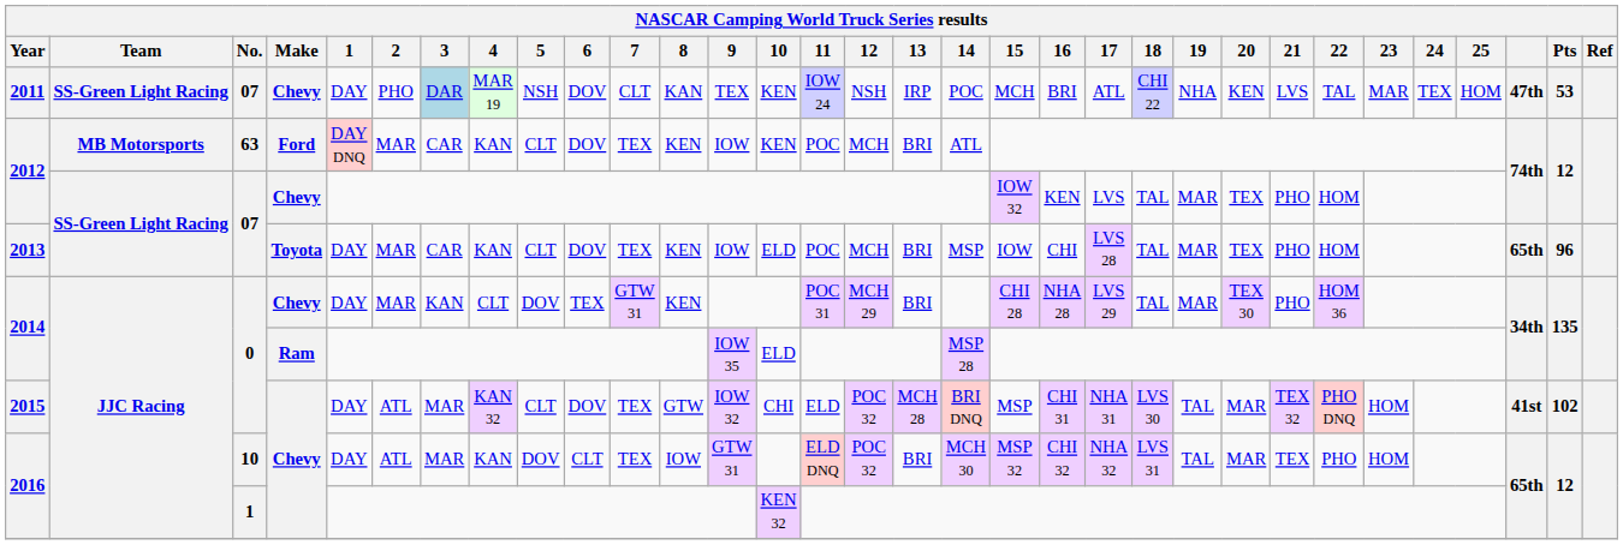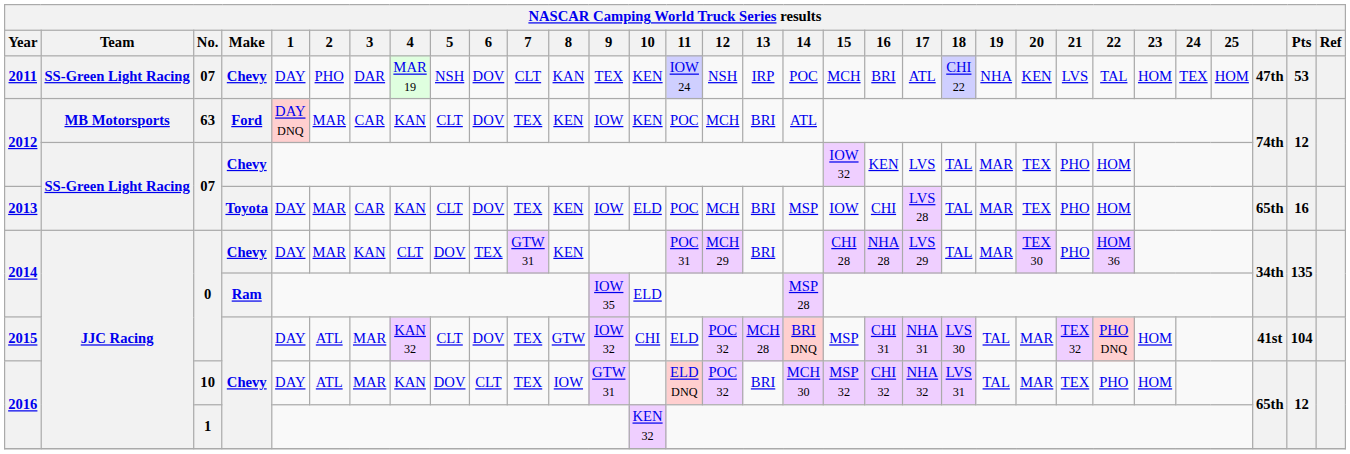 <table class="wikitable" style="text-align:center; font-size:75%">
 <tr>
 <th colspan=45><a href='#'>NASCAR Camping World Truck Series</a> results</th>
 </tr>
 <tr>
 <th>Year</th>
 <th>Team</th>
 <th>No.</th>
 <th>Make</th>
 <th>1</th>
 <th>2</th>
 <th>3</th>
 <th>4</th>
 <th>5</th>
 <th>6</th>
 <th>7</th>
 <th>8</th>
 <th>9</th>
 <th>10</th>
 <th>11</th>
 <th>12</th>
 <th>13</th>
 <th>14</th>
 <th>15</th>
 <th>16</th>
 <th>17</th>
 <th>18</th>
 <th>19</th>
 <th>20</th>
 <th>21</th>
 <th>22</th>
 <th>23</th>
 <th>24</th>
 <th>25</th>
 <th></th>
 <th>Pts</th>
 <th>Ref</th>
 </tr>
 <tr>
 <th><a href='#'>2011</a></th>
 <th><a href='#'>SS-Green Light Racing</a></th>
 <th>07</th>
 <th><a href='#'>Chevy</a></th>
 <td><a href='#'>DAY</a></td>
 <td><a href='#'>PHO</a></td>
-<td style="background: lightblue;"><a href='#'>DAR</a></td>
+<td><a href='#'>DAR</a></td>
 <td style="background:#DFFFDF;"><a href='#'>MAR</a><br><small>19</small></td>
 <td><a href='#'>NSH</a></td>
 <td><a href='#'>DOV</a></td>
 <td><a href='#'>CLT</a></td>
 <td><a href='#'>KAN</a></td>
 <td><a href='#'>TEX</a></td>
 <td><a href='#'>KEN</a></td>
 <td style="background:#CFCFFF;"><a href='#'>IOW</a><br><small>24</small></td>
 <td><a href='#'>NSH</a></td>
 <td><a href='#'>IRP</a></td>
 <td><a href='#'>POC</a></td>
 <td><a href='#'>MCH</a></td>
 <td><a href='#'>BRI</a></td>
 <td><a href='#'>ATL</a></td>
 <td style="background:#CFCFFF;"><a href='#'>CHI</a><br><small>22</small></td>
 <td><a href='#'>NHA</a></td>
 <td><a href='#'>KEN</a></td>
 <td><a href='#'>LVS</a></td>
 <td><a href='#'>TAL</a></td>
-<td><a href='#'>MAR</a></td>
+<td><a href='#'>HOM</a></td>
 <td><a href='#'>TEX</a></td>
 <td><a href='#'>HOM</a></td>
 <th>47th</th>
 <th>53</th>
 <th></th>
 </tr>
 <tr>
 <th rowspan=2><a href='#'>2012</a></th>
 <th><a href='#'>MB Motorsports</a></th>
 <th>63</th>
 <th><a href='#'>Ford</a></th>
 <td style="background:#FFCFCF;"><a href='#'>DAY</a><br><small>DNQ</small></td>
 <td><a href='#'>MAR</a></td>
 <td><a href='#'>CAR</a></td>
 <td><a href='#'>KAN</a></td>
 <td><a href='#'>CLT</a></td>
 <td><a href='#'>DOV</a></td>
 <td><a href='#'>TEX</a></td>
 <td><a href='#'>KEN</a></td>
 <td><a href='#'>IOW</a></td>
 <td><a href='#'>KEN</a></td>
 <td><a href='#'>POC</a></td>
 <td><a href='#'>MCH</a></td>
 <td><a href='#'>BRI</a></td>
 <td><a href='#'>ATL</a></td>
 <td colspan=11></td>
 <th rowspan=2>74th</th>
 <th rowspan=2>12</th>
 <th rowspan=2></th>
 </tr>
 <tr>
 <th rowspan=2><a href='#'>SS-Green Light Racing</a></th>
 <th rowspan=2>07</th>
 <th><a href='#'>Chevy</a></th>
 <td colspan=14></td>
 <td style="background:#EFCFFF;"><a href='#'>IOW</a><br><small>32</small></td>
 <td><a href='#'>KEN</a></td>
 <td><a href='#'>LVS</a></td>
 <td><a href='#'>TAL</a></td>
 <td><a href='#'>MAR</a></td>
 <td><a href='#'>TEX</a></td>
 <td><a href='#'>PHO</a></td>
 <td><a href='#'>HOM</a></td>
 </tr>
 <tr>
 <th><a href='#'>2013</a></th>
 <th><a href='#'>Toyota</a></th>
 <td><a href='#'>DAY</a></td>
 <td><a href='#'>MAR</a></td>
 <td><a href='#'>CAR</a></td>
 <td><a href='#'>KAN</a></td>
 <td><a href='#'>CLT</a></td>
 <td><a href='#'>DOV</a></td>
 <td><a href='#'>TEX</a></td>
 <td><a href='#'>KEN</a></td>
 <td><a href='#'>IOW</a></td>
 <td><a href='#'>ELD</a></td>
 <td><a href='#'>POC</a></td>
 <td><a href='#'>MCH</a></td>
 <td><a href='#'>BRI</a></td>
 <td><a href='#'>MSP</a></td>
 <td><a href='#'>IOW</a></td>
 <td><a href='#'>CHI</a></td>
 <td style="background:#EFCFFF;"><a href='#'>LVS</a><br><small>28</small></td>
 <td><a href='#'>TAL</a></td>
 <td><a href='#'>MAR</a></td>
 <td><a href='#'>TEX</a></td>
 <td><a href='#'>PHO</a></td>
 <td><a href='#'>HOM</a></td>
 <td colspan=3></td>
 <th>65th</th>
-<th>96</th>
+<th>16</th>
 <th></th>
 </tr>
 <tr>
 <th rowspan=2><a href='#'>2014</a></th>
 <th rowspan=5><a href='#'>JJC Racing</a></th>
 <th rowspan=3>0</th>
 <th><a href='#'>Chevy</a></th>
 <td><a href='#'>DAY</a></td>
 <td><a href='#'>MAR</a></td>
 <td><a href='#'>KAN</a></td>
 <td><a href='#'>CLT</a></td>
 <td><a href='#'>DOV</a></td>
 <td><a href='#'>TEX</a></td>
 <td style="background:#EFCFFF;"><a href='#'>GTW</a><br><small>31</small></td>
 <td><a href='#'>KEN</a></td>
 <td colspan=2></td>
 <td style="background:#EFCFFF;"><a href='#'>POC</a><br><small>31</small></td>
 <td style="background:#EFCFFF;"><a href='#'>MCH</a><br><small>29</small></td>
 <td><a href='#'>BRI</a></td>
 <td colspan=1></td>
 <td style="background:#EFCFFF;"><a href='#'>CHI</a><br><small>28</small></td>
 <td style="background:#EFCFFF;"><a href='#'>NHA</a><br><small>28</small></td>
 <td style="background:#EFCFFF;"><a href='#'>LVS</a><br><small>29</small></td>
 <td><a href='#'>TAL</a></td>
 <td><a href='#'>MAR</a></td>
 <td style="background:#EFCFFF;"><a href='#'>TEX</a><br><small>30</small></td>
 <td><a href='#'>PHO</a></td>
 <td style="background:#EFCFFF;"><a href='#'>HOM</a><br><small>36</small></td>
 <td colspan=3></td>
 <th rowspan=2>34th</th>
 <th rowspan=2>135</th>
 <th rowspan=2></th>
 </tr>
 <tr>
 <th><a href='#'>Ram</a></th>
 <td colspan=8></td>
 <td style="background:#EFCFFF;"><a href='#'>IOW</a><br><small>35</small></td>
 <td><a href='#'>ELD</a></td>
 <td colspan=3></td>
 <td style="background:#EFCFFF;"><a href='#'>MSP</a><br><small>28</small></td>
 <td colspan=11></td>
 </tr>
 <tr>
 <th><a href='#'>2015</a></th>
 <th rowspan=3><a href='#'>Chevy</a></th>
 <td><a href='#'>DAY</a></td>
 <td><a href='#'>ATL</a></td>
 <td><a href='#'>MAR</a></td>
 <td style="background:#EFCFFF;"><a href='#'>KAN</a><br><small>32</small></td>
 <td><a href='#'>CLT</a></td>
 <td><a href='#'>DOV</a></td>
 <td><a href='#'>TEX</a></td>
 <td><a href='#'>GTW</a></td>
 <td style="background:#EFCFFF;"><a href='#'>IOW</a><br><small>32</small></td>
 <td><a href='#'>CHI</a></td>
 <td><a href='#'>ELD</a></td>
 <td style="background:#EFCFFF;"><a href='#'>POC</a><br><small>32</small></td>
 <td style="background:#EFCFFF;"><a href='#'>MCH</a><br><small>28</small></td>
 <td style="background:#FFCFCF;"><a href='#'>BRI</a><br><small>DNQ</small></td>
 <td><a href='#'>MSP</a></td>
 <td style="background:#EFCFFF;"><a href='#'>CHI</a><br><small>31</small></td>
 <td style="background:#EFCFFF;"><a href='#'>NHA</a><br><small>31</small></td>
 <td style="background:#EFCFFF;"><a href='#'>LVS</a><br><small>30</small></td>
 <td><a href='#'>TAL</a></td>
 <td><a href='#'>MAR</a></td>
 <td style="background:#EFCFFF;"><a href='#'>TEX</a><br><small>32</small></td>
 <td style="background:#FFCFCF;"><a href='#'>PHO</a><br><small>DNQ</small></td>
 <td><a href='#'>HOM</a></td>
 <td colspan=2></td>
 <th>41st</th>
-<th>102</th>
+<th>104</th>
 <th></th>
 </tr>
 <tr>
 <th rowspan=2><a href='#'>2016</a></th>
 <th>10</th>
 <td><a href='#'>DAY</a></td>
 <td><a href='#'>ATL</a></td>
 <td><a href='#'>MAR</a></td>
 <td><a href='#'>KAN</a></td>
 <td><a href='#'>DOV</a></td>
 <td><a href='#'>CLT</a></td>
 <td><a href='#'>TEX</a></td>
 <td><a href='#'>IOW</a></td>
 <td style="background:#EFCFFF;"><a href='#'>GTW</a><br><small>31</small></td>
 <td colspan=1></td>
 <td style="background:#FFCFCF;"><a href='#'>ELD</a><br><small>DNQ</small></td>
 <td style="background:#EFCFFF;"><a href='#'>POC</a><br><small>32</small></td>
 <td><a href='#'>BRI</a></td>
 <td style="background:#EFCFFF;"><a href='#'>MCH</a><br><small>30</small></td>
 <td style="background:#EFCFFF;"><a href='#'>MSP</a><br><small>32</small></td>
 <td style="background:#EFCFFF;"><a href='#'>CHI</a><br><small>32</small></td>
 <td style="background:#EFCFFF;"><a href='#'>NHA</a><br><small>32</small></td>
 <td style="background:#EFCFFF;"><a href='#'>LVS</a><br><small>31</small></td>
 <td><a href='#'>TAL</a></td>
 <td><a href='#'>MAR</a></td>
 <td><a href='#'>TEX</a></td>
 <td><a href='#'>PHO</a></td>
 <td><a href='#'>HOM</a></td>
 <td colspan=2></td>
 <th rowspan=2>65th</th>
 <th rowspan=2>12</th>
 <th rowspan=2></th>
 </tr>
 <tr>
 <th>1</th>
 <td colspan=9></td>
 <td style="background:#EFCFFF;"><a href='#'>KEN</a><br><small>32</small></td>
 <td colspan=15></td>
 </tr>
 <tr>
 </tr>
 </table>
